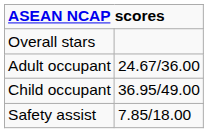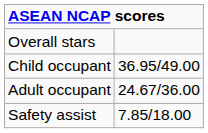 <table class="wikitable">
 <tr>
 <td colspan="2"><strong><a href='#'>ASEAN NCAP</a> scores</strong></td>
 </tr>
 <tr>
 <td>Overall stars</td>
 <td></td>
 </tr>
 <tr>
+<td>Child occupant</td>
+<td>36.95/49.00</td>
+</tr>
+<tr>
 <td>Adult occupant</td>
 <td>24.67/36.00</td>
-</tr>
-<tr>
-<td>Child occupant</td>
-<td>36.95/49.00</td>
 </tr>
 <tr>
 <td>Safety assist</td>
 <td>7.85/18.00</td>
 </tr>
 </table>
